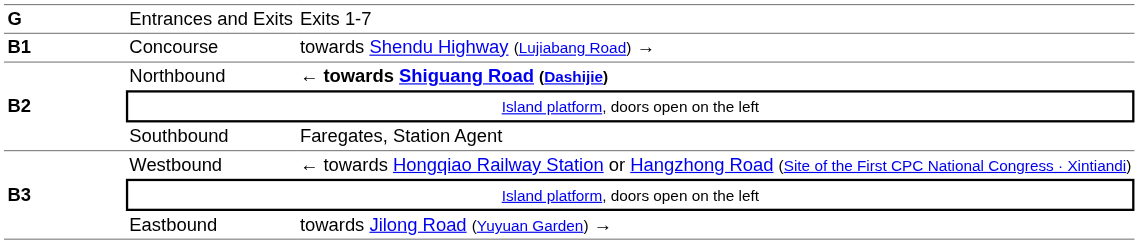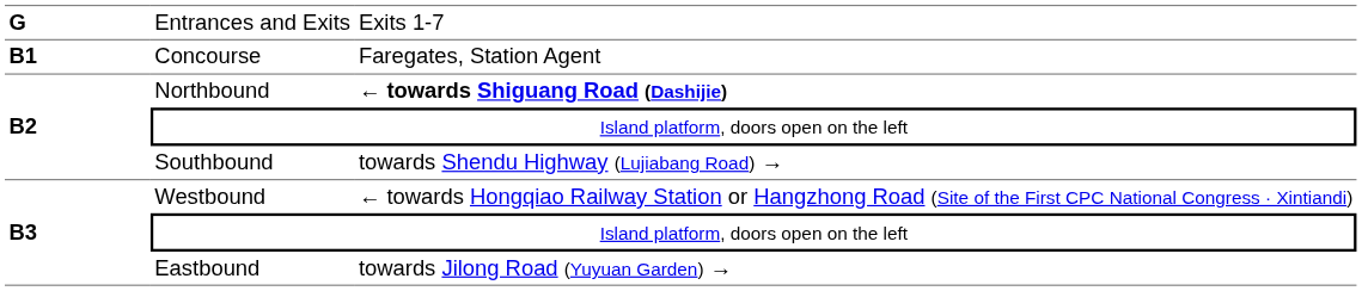 <table cellspacing=0 cellpadding=3>
 <tr>
 <td style="border-top:solid 1px gray;border-bottom:solid 1px gray;" width=100><strong>G</strong></td>
 <td style="border-top:solid 1px gray;border-bottom:solid 1px gray;">Entrances and Exits</td>
 <td style="border-top:solid 1px gray;border-bottom:solid 1px gray;">Exits 1-7</td>
 </tr>
 <tr>
 <td style="border-bottom:solid 1px gray;"><strong>B1</strong></td>
 <td style="border-bottom:solid 1px gray;">Concourse</td>
-<td style="border-bottom:solid 1px gray;">  towards <a href='#'>Shendu Highway</a> <small>(<a href='#'>Lujiabang Road</a>)</small> →</td>
+<td style="border-bottom:solid 1px gray;">Faregates, Station Agent</td>
 </tr>
 <tr>
 <td style="border-bottom:solid 1px gray;" rowspan=3><strong>B2</strong></td>
 <td>Northbound</td>
 <td><strong>←  towards <a href='#'>Shiguang Road</a> <small>(<a href='#'>Dashijie</a>)</small></strong></td>
 </tr>
 <tr>
 <td style="border-right:solid 2px black;border-left:solid 2px black;border-top:solid 2px black;border-bottom:solid 2px black;text-align:center;" colspan=2><small><a href='#'>Island platform</a>, doors open on the left</small></td>
 </tr>
 <tr>
 <td style="border-bottom:solid 1px gray;">Southbound</td>
-<td style="border-bottom:solid 1px gray;">Faregates, Station Agent</td>
+<td style="border-bottom:solid 1px gray;">  towards <a href='#'>Shendu Highway</a> <small>(<a href='#'>Lujiabang Road</a>)</small> →</td>
 </tr>
 <tr>
 <td style="border-bottom:solid 1px gray;" rowspan=3><strong>B3</strong></td>
 <td>Westbound</td>
 <td>←  towards <a href='#'>Hongqiao Railway Station</a> or <a href='#'>Hangzhong Road</a> <small>(<a href='#'>Site of the First CPC National Congress · Xintiandi</a>)</small></td>
 </tr>
 <tr>
 <td style="border-top:solid 2px black;border-right:solid 2px black;border-left:solid 2px black;border-bottom:solid 2px black;text-align:center;" colspan=2><small><a href='#'>Island platform</a>, doors open on the left</small></td>
 </tr>
 <tr>
 <td style="border-bottom:solid 1px gray;">Eastbound</td>
 <td style="border-bottom:solid 1px gray;">  towards <a href='#'>Jilong Road</a> <small>(<a href='#'>Yuyuan Garden</a>)</small> →</td>
 </tr>
 </table>
